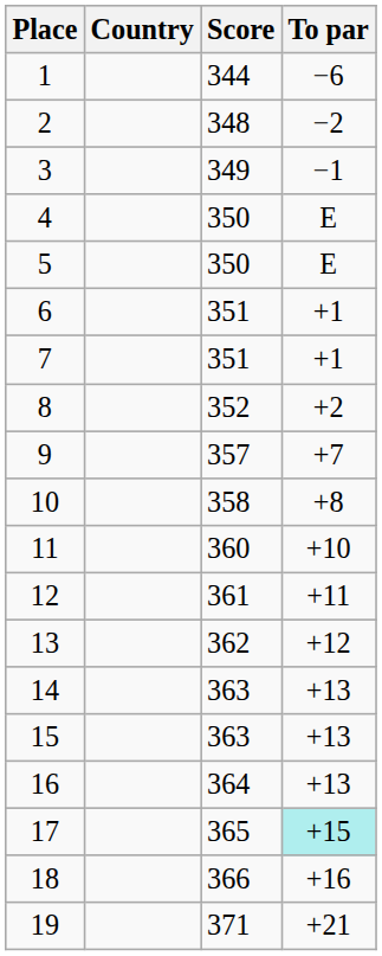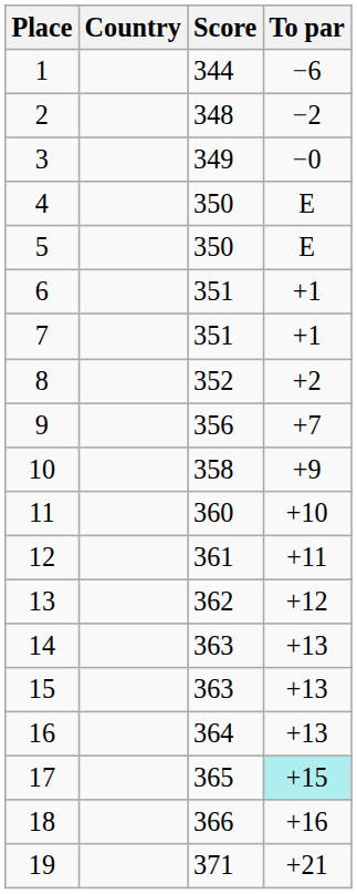 <table class="wikitable" style="font-size:95%;">
 <tr>
 <th>Place</th>
 <th>Country</th>
 <th>Score</th>
 <th>To par</th>
 </tr>
 <tr>
 <td align=center>1</td>
 <td></td>
 <td>344</td>
 <td align=center>−6</td>
 </tr>
 <tr>
 <td align=center>2</td>
 <td></td>
 <td>348</td>
 <td align=center>−2</td>
 </tr>
 <tr>
 <td align=center>3</td>
 <td></td>
 <td>349</td>
-<td align=center>−1</td>
+<td align=center>−0</td>
 </tr>
 <tr>
 <td align="center">4</td>
 <td></td>
 <td>350</td>
 <td align="center">E</td>
 </tr>
 <tr>
 <td align="center">5</td>
 <td></td>
 <td>350</td>
 <td align="center">E</td>
 </tr>
 <tr>
 <td align="center">6</td>
 <td></td>
 <td>351</td>
 <td align="center">+1</td>
 </tr>
 <tr>
 <td align="center">7</td>
 <td></td>
 <td>351</td>
 <td align="center">+1</td>
 </tr>
 <tr>
 <td align="center">8</td>
 <td></td>
 <td>352</td>
 <td align="center">+2</td>
 </tr>
 <tr>
 <td align="center">9</td>
 <td></td>
-<td>357</td>
+<td>356</td>
 <td align="center">+7</td>
 </tr>
 <tr>
 <td align="center">10</td>
 <td></td>
 <td>358</td>
-<td align="center">+8</td>
+<td align="center">+9</td>
 </tr>
 <tr>
 <td align="center">11</td>
 <td></td>
 <td>360</td>
 <td align="center">+10</td>
 </tr>
 <tr>
 <td align="center">12</td>
 <td></td>
 <td>361</td>
 <td align="center">+11</td>
 </tr>
 <tr>
 <td align="center">13</td>
 <td></td>
 <td>362</td>
 <td align="center">+12</td>
 </tr>
 <tr>
 <td align="center">14</td>
 <td></td>
 <td>363</td>
 <td align="center">+13</td>
 </tr>
 <tr>
 <td align="center">15</td>
 <td></td>
 <td>363</td>
 <td align="center">+13</td>
 </tr>
 <tr>
 <td align="center">16</td>
 <td></td>
 <td>364</td>
 <td align="center">+13</td>
 </tr>
 <tr>
 <td align="center">17</td>
 <td></td>
 <td>365</td>
 <td align="center" style="background: paleturquoise;">+15</td>
 </tr>
 <tr>
 <td align="center">18</td>
 <td></td>
 <td>366</td>
 <td align=center>+16</td>
 </tr>
 <tr>
 <td align=center>19</td>
 <td></td>
 <td>371</td>
 <td align=center>+21</td>
 </tr>
 </table>
